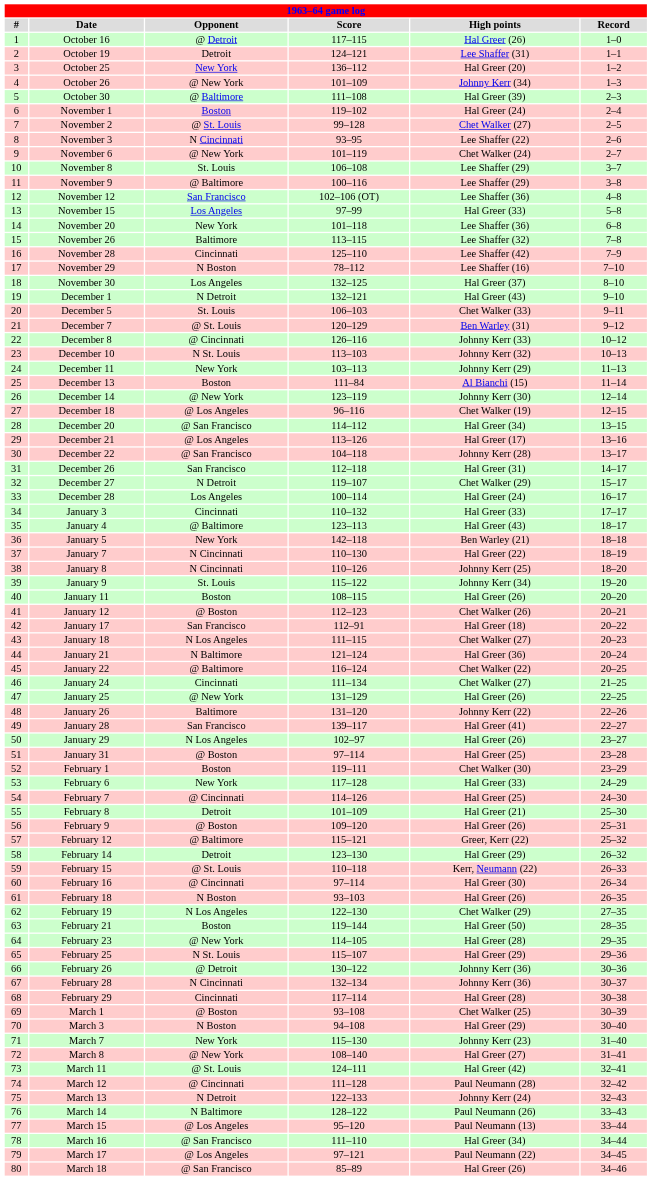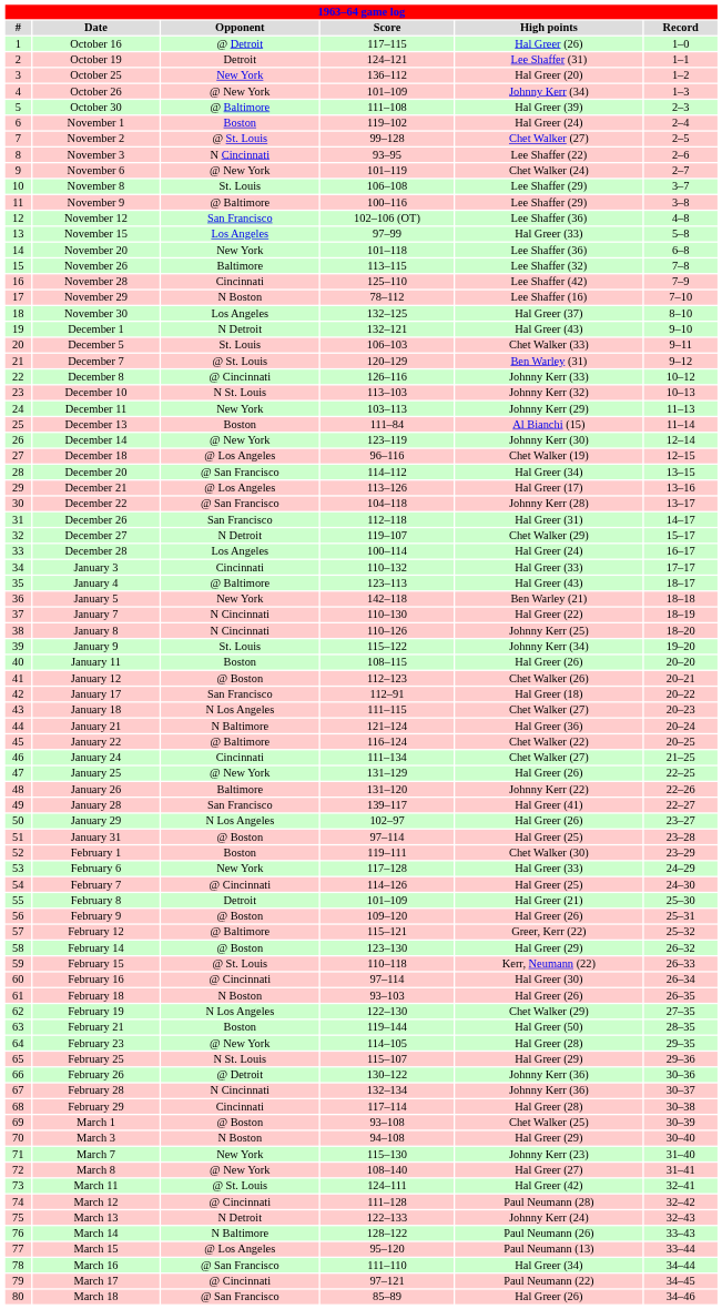 <table class="toccolours collapsible" width=50% style="clear:both; margin:1.5em auto; text-align:center">
 <tr>
 <th colspan=11 style="background:#FF0000; color:#0000FF;">1963–64 game log</th>
 </tr>
 <tr align="center" bgcolor="#dddddd">
 <td><strong>#</strong></td>
 <td><strong>Date</strong></td>
 <td><strong>Opponent</strong></td>
 <td><strong>Score</strong></td>
 <td><strong>High points</strong></td>
 <td><strong>Record</strong></td>
 </tr>
 <tr align="center" bgcolor="#ccffcc">
 <td>1</td>
 <td>October 16</td>
 <td>@ <a href='#'>Detroit</a></td>
 <td>117–115</td>
 <td><a href='#'>Hal Greer</a> (26)</td>
 <td>1–0</td>
 </tr>
 <tr align="center" bgcolor="#ffcccc">
 <td>2</td>
 <td>October 19</td>
 <td>Detroit</td>
 <td>124–121</td>
 <td><a href='#'>Lee Shaffer</a> (31)</td>
 <td>1–1</td>
 </tr>
 <tr align="center" bgcolor="#ffcccc">
 <td>3</td>
 <td>October 25</td>
 <td><a href='#'>New York</a></td>
 <td>136–112</td>
 <td>Hal Greer (20)</td>
 <td>1–2</td>
 </tr>
 <tr align="center" bgcolor="#ffcccc">
 <td>4</td>
 <td>October 26</td>
 <td>@ New York</td>
 <td>101–109</td>
 <td><a href='#'>Johnny Kerr</a> (34)</td>
 <td>1–3</td>
 </tr>
 <tr align="center" bgcolor="#ccffcc">
 <td>5</td>
 <td>October 30</td>
 <td>@ <a href='#'>Baltimore</a></td>
 <td>111–108</td>
 <td>Hal Greer (39)</td>
 <td>2–3</td>
 </tr>
 <tr align="center" bgcolor="#ffcccc">
 <td>6</td>
 <td>November 1</td>
 <td><a href='#'>Boston</a></td>
 <td>119–102</td>
 <td>Hal Greer (24)</td>
 <td>2–4</td>
 </tr>
 <tr align="center" bgcolor="#ffcccc">
 <td>7</td>
 <td>November 2</td>
 <td>@ <a href='#'>St. Louis</a></td>
 <td>99–128</td>
 <td><a href='#'>Chet Walker</a> (27)</td>
 <td>2–5</td>
 </tr>
 <tr align="center" bgcolor="#ffcccc">
 <td>8</td>
 <td>November 3</td>
 <td>N <a href='#'>Cincinnati</a></td>
 <td>93–95</td>
 <td>Lee Shaffer (22)</td>
 <td>2–6</td>
 </tr>
 <tr align="center" bgcolor="#ffcccc">
 <td>9</td>
 <td>November 6</td>
 <td>@ New York</td>
 <td>101–119</td>
 <td>Chet Walker (24)</td>
 <td>2–7</td>
 </tr>
 <tr align="center" bgcolor="#ccffcc">
 <td>10</td>
 <td>November 8</td>
 <td>St. Louis</td>
 <td>106–108</td>
 <td>Lee Shaffer (29)</td>
 <td>3–7</td>
 </tr>
 <tr align="center" bgcolor="#ffcccc">
 <td>11</td>
 <td>November 9</td>
 <td>@ Baltimore</td>
 <td>100–116</td>
 <td>Lee Shaffer (29)</td>
 <td>3–8</td>
 </tr>
 <tr align="center" bgcolor="#ccffcc">
 <td>12</td>
 <td>November 12</td>
 <td><a href='#'>San Francisco</a></td>
 <td>102–106 (OT)</td>
 <td>Lee Shaffer (36)</td>
 <td>4–8</td>
 </tr>
 <tr align="center" bgcolor="#ccffcc">
 <td>13</td>
 <td>November 15</td>
 <td><a href='#'>Los Angeles</a></td>
 <td>97–99</td>
 <td>Hal Greer (33)</td>
 <td>5–8</td>
 </tr>
 <tr align="center" bgcolor="#ccffcc">
 <td>14</td>
 <td>November 20</td>
 <td>New York</td>
 <td>101–118</td>
 <td>Lee Shaffer (36)</td>
 <td>6–8</td>
 </tr>
 <tr align="center" bgcolor="#ccffcc">
 <td>15</td>
 <td>November 26</td>
 <td>Baltimore</td>
 <td>113–115</td>
 <td>Lee Shaffer (32)</td>
 <td>7–8</td>
 </tr>
 <tr align="center" bgcolor="#ffcccc">
 <td>16</td>
 <td>November 28</td>
 <td>Cincinnati</td>
 <td>125–110</td>
 <td>Lee Shaffer (42)</td>
 <td>7–9</td>
 </tr>
 <tr align="center" bgcolor="#ffcccc">
 <td>17</td>
 <td>November 29</td>
 <td>N Boston</td>
 <td>78–112</td>
 <td>Lee Shaffer (16)</td>
 <td>7–10</td>
 </tr>
 <tr align="center" bgcolor="#ccffcc">
 <td>18</td>
 <td>November 30</td>
 <td>Los Angeles</td>
 <td>132–125</td>
 <td>Hal Greer (37)</td>
 <td>8–10</td>
 </tr>
 <tr align="center" bgcolor="#ccffcc">
 <td>19</td>
 <td>December 1</td>
 <td>N Detroit</td>
 <td>132–121</td>
 <td>Hal Greer (43)</td>
 <td>9–10</td>
 </tr>
 <tr align="center" bgcolor="#ffcccc">
 <td>20</td>
 <td>December 5</td>
 <td>St. Louis</td>
 <td>106–103</td>
 <td>Chet Walker (33)</td>
 <td>9–11</td>
 </tr>
 <tr align="center" bgcolor="#ffcccc">
 <td>21</td>
 <td>December 7</td>
 <td>@ St. Louis</td>
 <td>120–129</td>
 <td><a href='#'>Ben Warley</a> (31)</td>
 <td>9–12</td>
 </tr>
 <tr align="center" bgcolor="#ccffcc">
 <td>22</td>
 <td>December 8</td>
 <td>@ Cincinnati</td>
 <td>126–116</td>
 <td>Johnny Kerr (33)</td>
 <td>10–12</td>
 </tr>
 <tr align="center" bgcolor="#ffcccc">
 <td>23</td>
 <td>December 10</td>
 <td>N St. Louis</td>
 <td>113–103</td>
 <td>Johnny Kerr (32)</td>
 <td>10–13</td>
 </tr>
 <tr align="center" bgcolor="#ccffcc">
 <td>24</td>
 <td>December 11</td>
 <td>New York</td>
 <td>103–113</td>
 <td>Johnny Kerr (29)</td>
 <td>11–13</td>
 </tr>
 <tr align="center" bgcolor="#ffcccc">
 <td>25</td>
 <td>December 13</td>
 <td>Boston</td>
 <td>111–84</td>
 <td><a href='#'>Al Bianchi</a> (15)</td>
 <td>11–14</td>
 </tr>
 <tr align="center" bgcolor="#ccffcc">
 <td>26</td>
 <td>December 14</td>
 <td>@ New York</td>
 <td>123–119</td>
 <td>Johnny Kerr (30)</td>
 <td>12–14</td>
 </tr>
 <tr align="center" bgcolor="#ffcccc">
 <td>27</td>
 <td>December 18</td>
 <td>@ Los Angeles</td>
 <td>96–116</td>
 <td>Chet Walker (19)</td>
 <td>12–15</td>
 </tr>
 <tr align="center" bgcolor="#ccffcc">
 <td>28</td>
 <td>December 20</td>
 <td>@ San Francisco</td>
 <td>114–112</td>
 <td>Hal Greer (34)</td>
 <td>13–15</td>
 </tr>
 <tr align="center" bgcolor="#ffcccc">
 <td>29</td>
 <td>December 21</td>
 <td>@ Los Angeles</td>
 <td>113–126</td>
 <td>Hal Greer (17)</td>
 <td>13–16</td>
 </tr>
 <tr align="center" bgcolor="#ffcccc">
 <td>30</td>
 <td>December 22</td>
 <td>@ San Francisco</td>
 <td>104–118</td>
 <td>Johnny Kerr (28)</td>
 <td>13–17</td>
 </tr>
 <tr align="center" bgcolor="#ccffcc">
 <td>31</td>
 <td>December 26</td>
 <td>San Francisco</td>
 <td>112–118</td>
 <td>Hal Greer (31)</td>
 <td>14–17</td>
 </tr>
 <tr align="center" bgcolor="#ccffcc">
 <td>32</td>
 <td>December 27</td>
 <td>N Detroit</td>
 <td>119–107</td>
 <td>Chet Walker (29)</td>
 <td>15–17</td>
 </tr>
 <tr align="center" bgcolor="#ccffcc">
 <td>33</td>
 <td>December 28</td>
 <td>Los Angeles</td>
 <td>100–114</td>
 <td>Hal Greer (24)</td>
 <td>16–17</td>
 </tr>
 <tr align="center" bgcolor="#ccffcc">
 <td>34</td>
 <td>January 3</td>
 <td>Cincinnati</td>
 <td>110–132</td>
 <td>Hal Greer (33)</td>
 <td>17–17</td>
 </tr>
 <tr align="center" bgcolor="#ccffcc">
 <td>35</td>
 <td>January 4</td>
 <td>@ Baltimore</td>
 <td>123–113</td>
 <td>Hal Greer (43)</td>
 <td>18–17</td>
 </tr>
 <tr align="center" bgcolor="#ffcccc">
 <td>36</td>
 <td>January 5</td>
 <td>New York</td>
 <td>142–118</td>
 <td>Ben Warley (21)</td>
 <td>18–18</td>
 </tr>
 <tr align="center" bgcolor="#ffcccc">
 <td>37</td>
 <td>January 7</td>
 <td>N Cincinnati</td>
 <td>110–130</td>
 <td>Hal Greer (22)</td>
 <td>18–19</td>
 </tr>
 <tr align="center" bgcolor="#ffcccc">
 <td>38</td>
 <td>January 8</td>
 <td>N Cincinnati</td>
 <td>110–126</td>
 <td>Johnny Kerr (25)</td>
 <td>18–20</td>
 </tr>
 <tr align="center" bgcolor="#ccffcc">
 <td>39</td>
 <td>January 9</td>
 <td>St. Louis</td>
 <td>115–122</td>
 <td>Johnny Kerr (34)</td>
 <td>19–20</td>
 </tr>
 <tr align="center" bgcolor="#ccffcc">
 <td>40</td>
 <td>January 11</td>
 <td>Boston</td>
 <td>108–115</td>
 <td>Hal Greer (26)</td>
 <td>20–20</td>
 </tr>
 <tr align="center" bgcolor="#ffcccc">
 <td>41</td>
 <td>January 12</td>
 <td>@ Boston</td>
 <td>112–123</td>
 <td>Chet Walker (26)</td>
 <td>20–21</td>
 </tr>
 <tr align="center" bgcolor="#ffcccc">
 <td>42</td>
 <td>January 17</td>
 <td>San Francisco</td>
 <td>112–91</td>
 <td>Hal Greer (18)</td>
 <td>20–22</td>
 </tr>
 <tr align="center" bgcolor="#ffcccc">
 <td>43</td>
 <td>January 18</td>
 <td>N Los Angeles</td>
 <td>111–115</td>
 <td>Chet Walker (27)</td>
 <td>20–23</td>
 </tr>
 <tr align="center" bgcolor="#ffcccc">
 <td>44</td>
 <td>January 21</td>
 <td>N Baltimore</td>
 <td>121–124</td>
 <td>Hal Greer (36)</td>
 <td>20–24</td>
 </tr>
 <tr align="center" bgcolor="#ffcccc">
 <td>45</td>
 <td>January 22</td>
 <td>@ Baltimore</td>
 <td>116–124</td>
 <td>Chet Walker (22)</td>
 <td>20–25</td>
 </tr>
 <tr align="center" bgcolor="#ccffcc">
 <td>46</td>
 <td>January 24</td>
 <td>Cincinnati</td>
 <td>111–134</td>
 <td>Chet Walker (27)</td>
 <td>21–25</td>
 </tr>
 <tr align="center" bgcolor="#ccffcc">
 <td>47</td>
 <td>January 25</td>
 <td>@ New York</td>
 <td>131–129</td>
 <td>Hal Greer (26)</td>
 <td>22–25</td>
 </tr>
 <tr align="center" bgcolor="#ffcccc">
 <td>48</td>
 <td>January 26</td>
 <td>Baltimore</td>
 <td>131–120</td>
 <td>Johnny Kerr (22)</td>
 <td>22–26</td>
 </tr>
 <tr align="center" bgcolor="#ffcccc">
 <td>49</td>
 <td>January 28</td>
 <td>San Francisco</td>
 <td>139–117</td>
 <td>Hal Greer (41)</td>
 <td>22–27</td>
 </tr>
 <tr align="center" bgcolor="#ccffcc">
 <td>50</td>
 <td>January 29</td>
 <td>N Los Angeles</td>
 <td>102–97</td>
 <td>Hal Greer (26)</td>
 <td>23–27</td>
 </tr>
 <tr align="center" bgcolor="#ffcccc">
 <td>51</td>
 <td>January 31</td>
 <td>@ Boston</td>
 <td>97–114</td>
 <td>Hal Greer (25)</td>
 <td>23–28</td>
 </tr>
 <tr align="center" bgcolor="#ffcccc">
 <td>52</td>
 <td>February 1</td>
 <td>Boston</td>
 <td>119–111</td>
 <td>Chet Walker (30)</td>
 <td>23–29</td>
 </tr>
 <tr align="center" bgcolor="#ccffcc">
 <td>53</td>
 <td>February 6</td>
 <td>New York</td>
 <td>117–128</td>
 <td>Hal Greer (33)</td>
 <td>24–29</td>
 </tr>
 <tr align="center" bgcolor="#ffcccc">
 <td>54</td>
 <td>February 7</td>
 <td>@ Cincinnati</td>
 <td>114–126</td>
 <td>Hal Greer (25)</td>
 <td>24–30</td>
 </tr>
 <tr align="center" bgcolor="#ccffcc">
 <td>55</td>
 <td>February 8</td>
 <td>Detroit</td>
 <td>101–109</td>
 <td>Hal Greer (21)</td>
 <td>25–30</td>
 </tr>
 <tr align="center" bgcolor="#ffcccc">
 <td>56</td>
 <td>February 9</td>
 <td>@ Boston</td>
 <td>109–120</td>
 <td>Hal Greer (26)</td>
 <td>25–31</td>
 </tr>
 <tr align="center" bgcolor="#ffcccc">
 <td>57</td>
 <td>February 12</td>
 <td>@ Baltimore</td>
 <td>115–121</td>
 <td>Greer, Kerr (22)</td>
 <td>25–32</td>
 </tr>
 <tr align="center" bgcolor="#ccffcc">
 <td>58</td>
 <td>February 14</td>
-<td>Detroit</td>
+<td>@ Boston</td>
 <td>123–130</td>
 <td>Hal Greer (29)</td>
 <td>26–32</td>
 </tr>
 <tr align="center" bgcolor="#ffcccc">
 <td>59</td>
 <td>February 15</td>
 <td>@ St. Louis</td>
 <td>110–118</td>
 <td>Kerr, <a href='#'>Neumann</a> (22)</td>
 <td>26–33</td>
 </tr>
 <tr align="center" bgcolor="#ffcccc">
 <td>60</td>
 <td>February 16</td>
 <td>@ Cincinnati</td>
 <td>97–114</td>
 <td>Hal Greer (30)</td>
 <td>26–34</td>
 </tr>
 <tr align="center" bgcolor="#ffcccc">
 <td>61</td>
 <td>February 18</td>
 <td>N Boston</td>
 <td>93–103</td>
 <td>Hal Greer (26)</td>
 <td>26–35</td>
 </tr>
 <tr align="center" bgcolor="#ccffcc">
 <td>62</td>
 <td>February 19</td>
 <td>N Los Angeles</td>
 <td>122–130</td>
 <td>Chet Walker (29)</td>
 <td>27–35</td>
 </tr>
 <tr align="center" bgcolor="#ccffcc">
 <td>63</td>
 <td>February 21</td>
 <td>Boston</td>
 <td>119–144</td>
 <td>Hal Greer (50)</td>
 <td>28–35</td>
 </tr>
 <tr align="center" bgcolor="#ccffcc">
 <td>64</td>
 <td>February 23</td>
 <td>@ New York</td>
 <td>114–105</td>
 <td>Hal Greer (28)</td>
 <td>29–35</td>
 </tr>
 <tr align="center" bgcolor="#ffcccc">
 <td>65</td>
 <td>February 25</td>
 <td>N St. Louis</td>
 <td>115–107</td>
 <td>Hal Greer (29)</td>
 <td>29–36</td>
 </tr>
 <tr align="center" bgcolor="#ccffcc">
 <td>66</td>
 <td>February 26</td>
 <td>@ Detroit</td>
 <td>130–122</td>
 <td>Johnny Kerr (36)</td>
 <td>30–36</td>
 </tr>
 <tr align="center" bgcolor="#ffcccc">
 <td>67</td>
 <td>February 28</td>
 <td>N Cincinnati</td>
 <td>132–134</td>
 <td>Johnny Kerr (36)</td>
 <td>30–37</td>
 </tr>
 <tr align="center" bgcolor="#ffcccc">
 <td>68</td>
 <td>February 29</td>
 <td>Cincinnati</td>
 <td>117–114</td>
 <td>Hal Greer (28)</td>
 <td>30–38</td>
 </tr>
 <tr align="center" bgcolor="#ffcccc">
 <td>69</td>
 <td>March 1</td>
 <td>@ Boston</td>
 <td>93–108</td>
 <td>Chet Walker (25)</td>
 <td>30–39</td>
 </tr>
 <tr align="center" bgcolor="#ffcccc">
 <td>70</td>
 <td>March 3</td>
 <td>N Boston</td>
 <td>94–108</td>
 <td>Hal Greer (29)</td>
 <td>30–40</td>
 </tr>
 <tr align="center" bgcolor="#ccffcc">
 <td>71</td>
 <td>March 7</td>
 <td>New York</td>
 <td>115–130</td>
 <td>Johnny Kerr (23)</td>
 <td>31–40</td>
 </tr>
 <tr align="center" bgcolor="#ffcccc">
 <td>72</td>
 <td>March 8</td>
 <td>@ New York</td>
 <td>108–140</td>
 <td>Hal Greer (27)</td>
 <td>31–41</td>
 </tr>
 <tr align="center" bgcolor="#ccffcc">
 <td>73</td>
 <td>March 11</td>
 <td>@ St. Louis</td>
 <td>124–111</td>
 <td>Hal Greer (42)</td>
 <td>32–41</td>
 </tr>
 <tr align="center" bgcolor="#ffcccc">
 <td>74</td>
 <td>March 12</td>
 <td>@ Cincinnati</td>
 <td>111–128</td>
 <td>Paul Neumann (28)</td>
 <td>32–42</td>
 </tr>
 <tr align="center" bgcolor="#ffcccc">
 <td>75</td>
 <td>March 13</td>
 <td>N Detroit</td>
 <td>122–133</td>
 <td>Johnny Kerr (24)</td>
 <td>32–43</td>
 </tr>
 <tr align="center" bgcolor="#ccffcc">
 <td>76</td>
 <td>March 14</td>
 <td>N Baltimore</td>
 <td>128–122</td>
 <td>Paul Neumann (26)</td>
 <td>33–43</td>
 </tr>
 <tr align="center" bgcolor="#ffcccc">
 <td>77</td>
 <td>March 15</td>
 <td>@ Los Angeles</td>
 <td>95–120</td>
 <td>Paul Neumann (13)</td>
 <td>33–44</td>
 </tr>
 <tr align="center" bgcolor="#ccffcc">
 <td>78</td>
 <td>March 16</td>
 <td>@ San Francisco</td>
 <td>111–110</td>
 <td>Hal Greer (34)</td>
 <td>34–44</td>
 </tr>
 <tr align="center" bgcolor="#ffcccc">
 <td>79</td>
 <td>March 17</td>
-<td>@ Los Angeles</td>
+<td>@ Cincinnati</td>
 <td>97–121</td>
 <td>Paul Neumann (22)</td>
 <td>34–45</td>
 </tr>
 <tr align="center" bgcolor="#ffcccc">
 <td>80</td>
 <td>March 18</td>
 <td>@ San Francisco</td>
 <td>85–89</td>
 <td>Hal Greer (26)</td>
 <td>34–46</td>
 </tr>
 </table>
